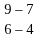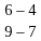 <table style="text-align:center">
 <tr>
 <th width=200></th>
 <th width=100></th>
 <th width=200></th>
 </tr>
 <tr>
 <td align=right><strong></strong></td>
-<td>9 – 7</td>
+<td>6 – 4</td>
 <td align=left></td>
 </tr>
 <tr>
 <td align=right><strong></strong></td>
-<td>6 – 4</td>
+<td>9 – 7</td>
 <td align=left></td>
 </tr>
 </table>
